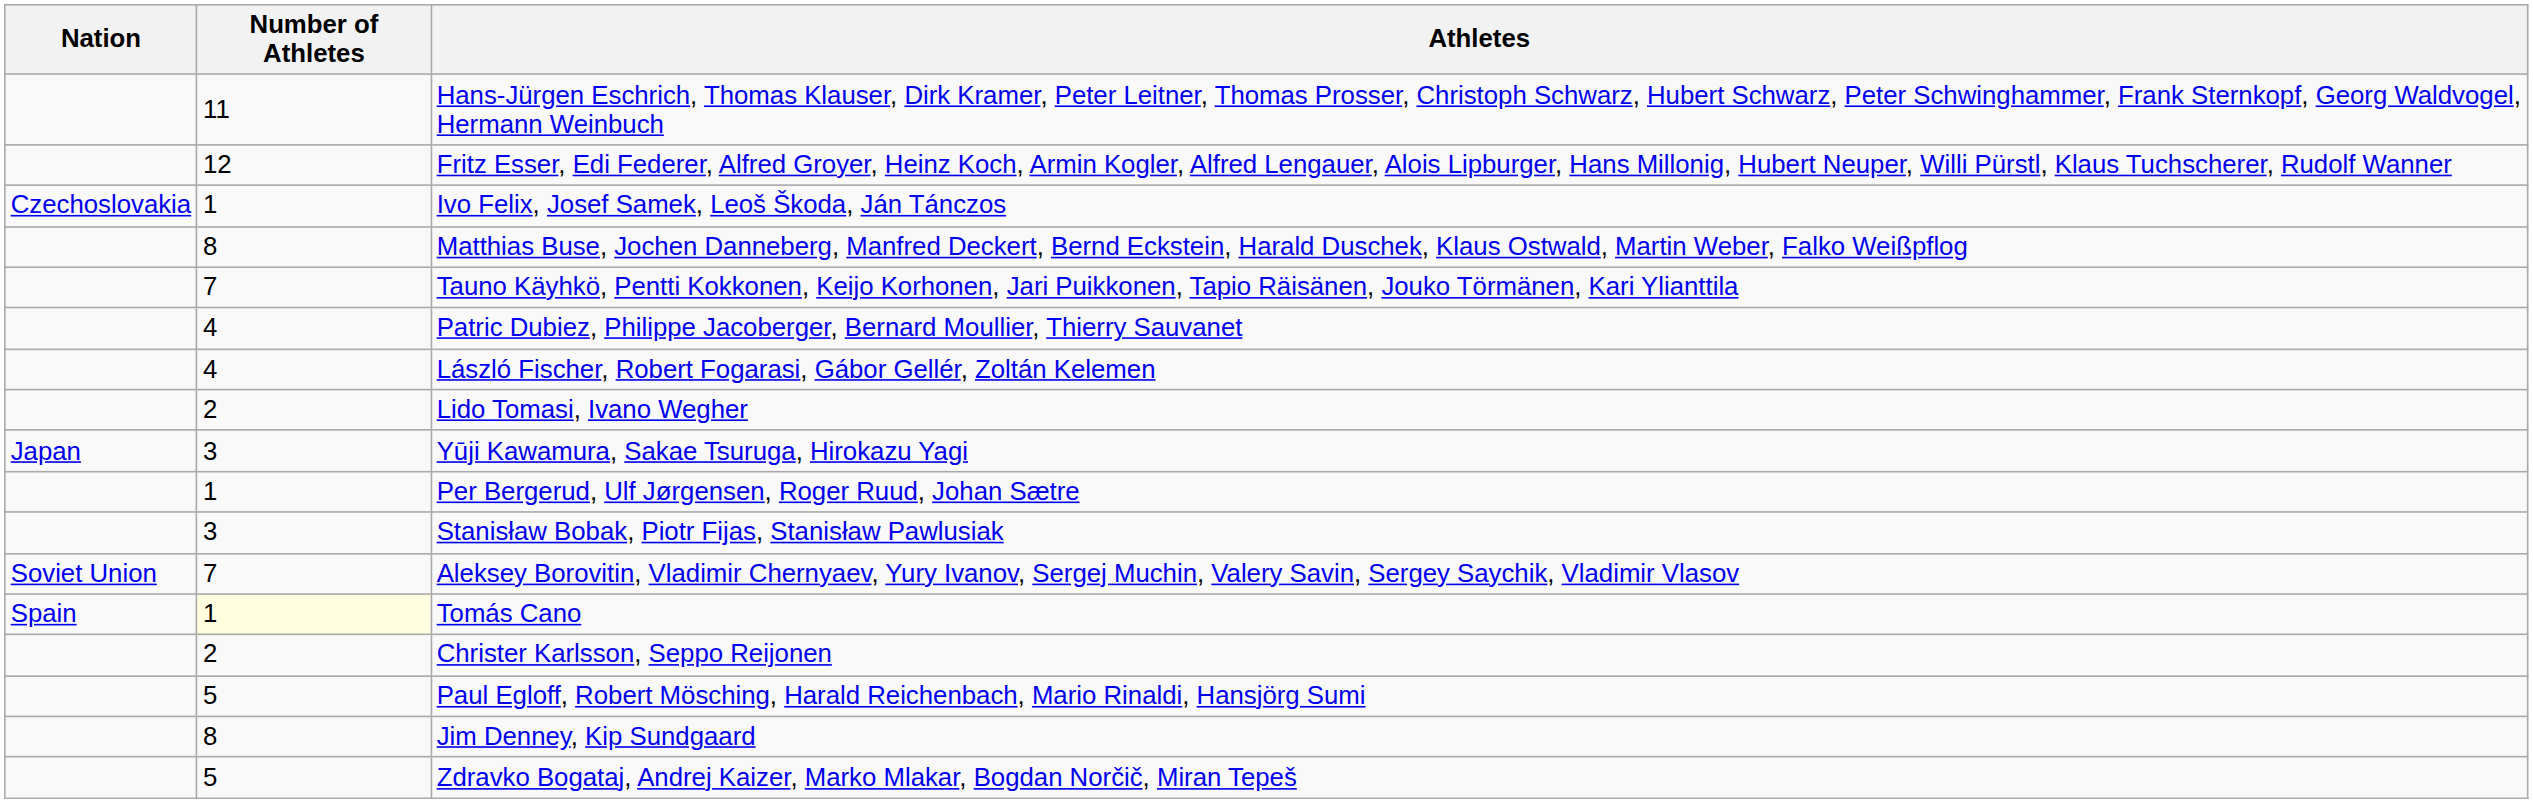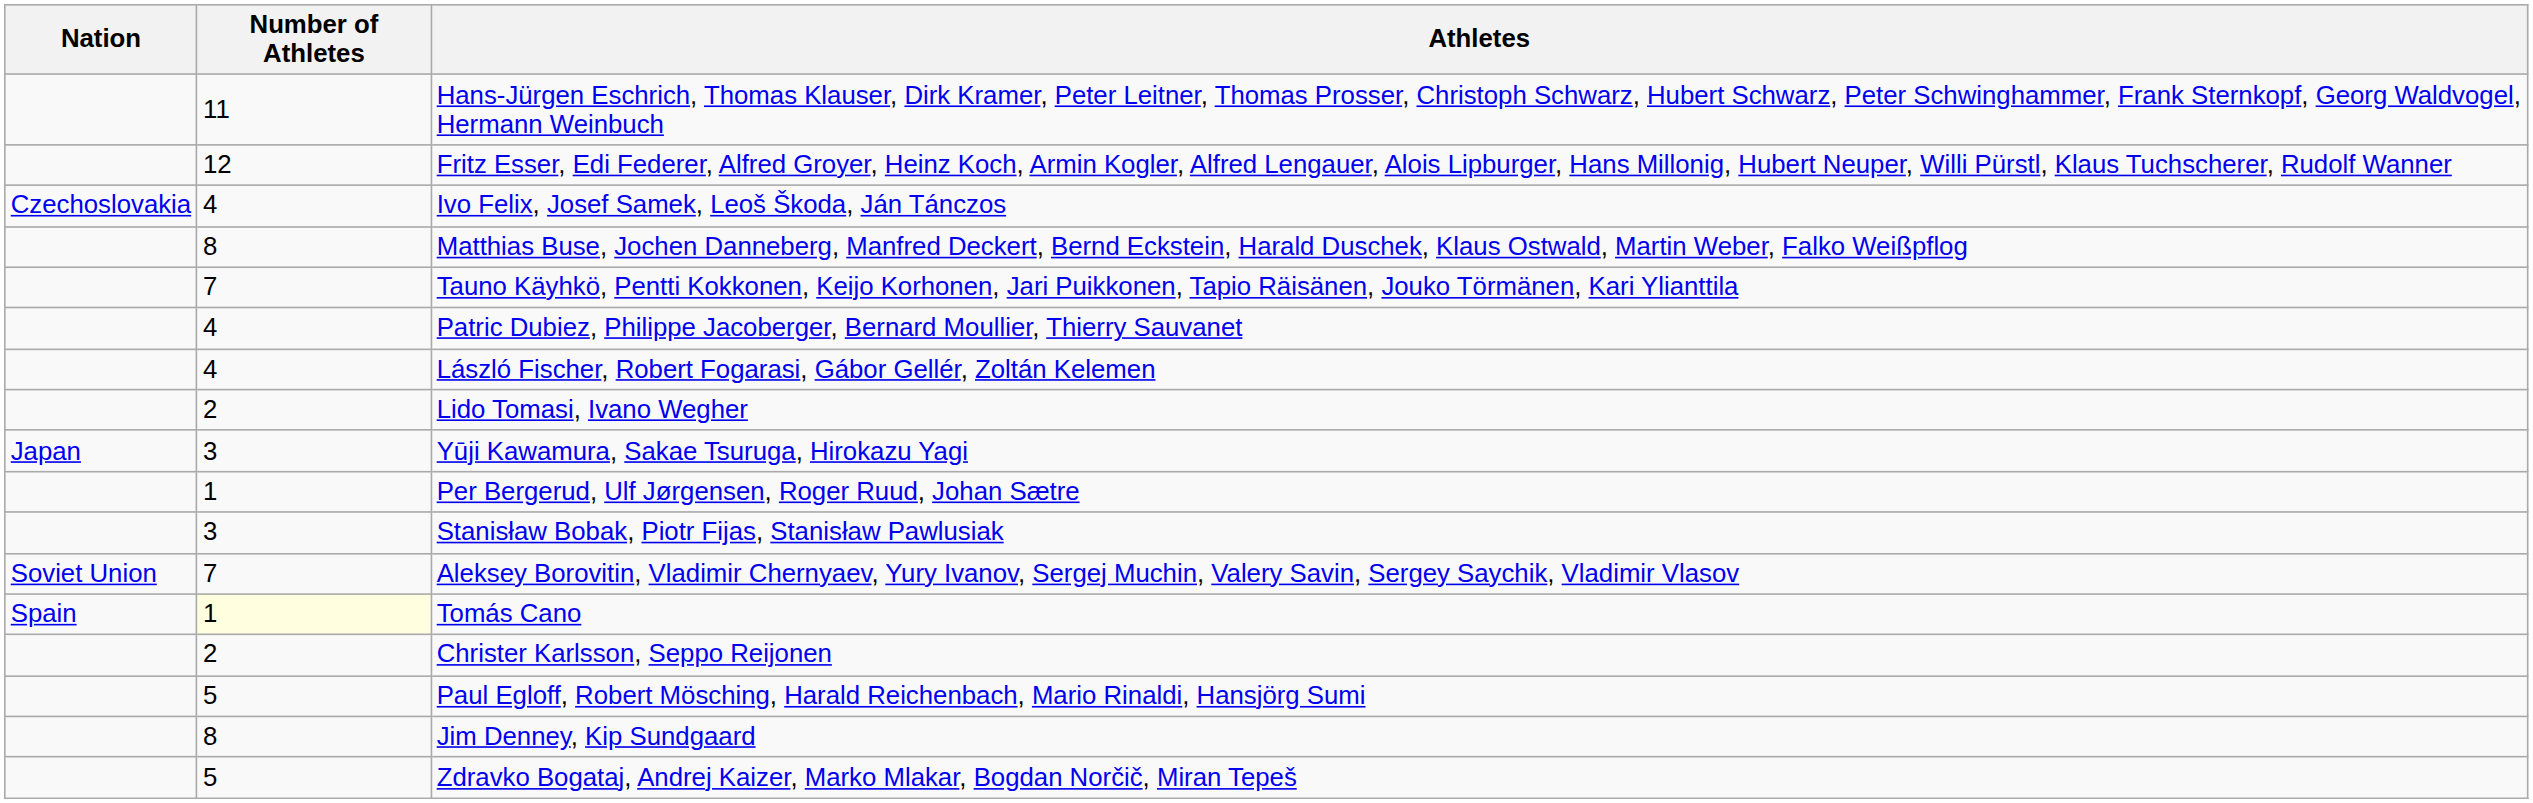 <table class="wikitable sortable">
 <tr>
 <th class="unsortable">Nation</th>
 <th>Number of Athletes</th>
 <th class="unsortable">Athletes</th>
 </tr>
 <tr>
 <td></td>
 <td>11</td>
 <td><a href='#'>Hans-Jürgen Eschrich</a>, <a href='#'>Thomas Klauser</a>, <a href='#'>Dirk Kramer</a>, <a href='#'>Peter Leitner</a>, <a href='#'>Thomas Prosser</a>, <a href='#'>Christoph Schwarz</a>, <a href='#'>Hubert Schwarz</a>, <a href='#'>Peter Schwinghammer</a>, <a href='#'>Frank Sternkopf</a>, <a href='#'>Georg Waldvogel</a>, <a href='#'>Hermann Weinbuch</a></td>
 </tr>
 <tr>
 <td></td>
 <td>12</td>
 <td><a href='#'>Fritz Esser</a>, <a href='#'>Edi Federer</a>, <a href='#'>Alfred Groyer</a>, <a href='#'>Heinz Koch</a>, <a href='#'>Armin Kogler</a>, <a href='#'>Alfred Lengauer</a>, <a href='#'>Alois Lipburger</a>, <a href='#'>Hans Millonig</a>, <a href='#'>Hubert Neuper</a>, <a href='#'>Willi Pürstl</a>, <a href='#'>Klaus Tuchscherer</a>, <a href='#'>Rudolf Wanner</a></td>
 </tr>
 <tr>
 <td> <a href='#'>Czechoslovakia</a></td>
-<td>1</td>
+<td>4</td>
 <td><a href='#'>Ivo Felix</a>, <a href='#'>Josef Samek</a>, <a href='#'>Leoš Škoda</a>, <a href='#'>Ján Tánczos</a></td>
 </tr>
 <tr>
 <td></td>
 <td>8</td>
 <td><a href='#'>Matthias Buse</a>, <a href='#'>Jochen Danneberg</a>, <a href='#'>Manfred Deckert</a>, <a href='#'>Bernd Eckstein</a>, <a href='#'>Harald Duschek</a>, <a href='#'>Klaus Ostwald</a>, <a href='#'>Martin Weber</a>, <a href='#'>Falko Weißpflog</a></td>
 </tr>
 <tr>
 <td></td>
 <td>7</td>
 <td><a href='#'>Tauno Käyhkö</a>, <a href='#'>Pentti Kokkonen</a>, <a href='#'>Keijo Korhonen</a>, <a href='#'>Jari Puikkonen</a>, <a href='#'>Tapio Räisänen</a>, <a href='#'>Jouko Törmänen</a>, <a href='#'>Kari Ylianttila</a></td>
 </tr>
 <tr>
 <td></td>
 <td>4</td>
 <td><a href='#'>Patric Dubiez</a>, <a href='#'>Philippe Jacoberger</a>, <a href='#'>Bernard Moullier</a>, <a href='#'>Thierry Sauvanet</a></td>
 </tr>
 <tr>
 <td></td>
 <td>4</td>
 <td><a href='#'>László Fischer</a>, <a href='#'>Robert Fogarasi</a>, <a href='#'>Gábor Gellér</a>, <a href='#'>Zoltán Kelemen</a></td>
 </tr>
 <tr>
 <td></td>
 <td>2</td>
 <td><a href='#'>Lido Tomasi</a>, <a href='#'>Ivano Wegher</a></td>
 </tr>
 <tr>
 <td> <a href='#'>Japan</a></td>
 <td>3</td>
 <td><a href='#'>Yūji Kawamura</a>, <a href='#'>Sakae Tsuruga</a>, <a href='#'>Hirokazu Yagi</a></td>
 </tr>
 <tr>
 <td></td>
 <td>1</td>
 <td><a href='#'>Per Bergerud</a>, <a href='#'>Ulf Jørgensen</a>, <a href='#'>Roger Ruud</a>, <a href='#'>Johan Sætre</a></td>
 </tr>
 <tr>
 <td></td>
 <td>3</td>
 <td><a href='#'>Stanisław Bobak</a>, <a href='#'>Piotr Fijas</a>, <a href='#'>Stanisław Pawlusiak</a></td>
 </tr>
 <tr>
 <td> <a href='#'>Soviet Union</a></td>
 <td>7</td>
 <td><a href='#'>Aleksey Borovitin</a>, <a href='#'>Vladimir Chernyaev</a>, <a href='#'>Yury Ivanov</a>, <a href='#'>Sergej Muchin</a>, <a href='#'>Valery Savin</a>, <a href='#'>Sergey Saychik</a>, <a href='#'>Vladimir Vlasov</a></td>
 </tr>
 <tr>
 <td> <a href='#'>Spain</a></td>
 <td style="background: lightyellow;">1</td>
 <td><a href='#'>Tomás Cano</a></td>
 </tr>
 <tr>
 <td></td>
 <td>2</td>
 <td><a href='#'>Christer Karlsson</a>, <a href='#'>Seppo Reijonen</a></td>
 </tr>
 <tr>
 <td></td>
 <td>5</td>
 <td><a href='#'>Paul Egloff</a>, <a href='#'>Robert Mösching</a>, <a href='#'>Harald Reichenbach</a>, <a href='#'>Mario Rinaldi</a>, <a href='#'>Hansjörg Sumi</a></td>
 </tr>
 <tr>
 <td></td>
 <td>8</td>
 <td><a href='#'>Jim Denney</a>, <a href='#'>Kip Sundgaard</a></td>
 </tr>
 <tr>
 <td></td>
 <td>5</td>
 <td><a href='#'>Zdravko Bogataj</a>, <a href='#'>Andrej Kaizer</a>, <a href='#'>Marko Mlakar</a>, <a href='#'>Bogdan Norčič</a>, <a href='#'>Miran Tepeš</a></td>
 </tr>
 <tr>
 </tr>
 </table>
